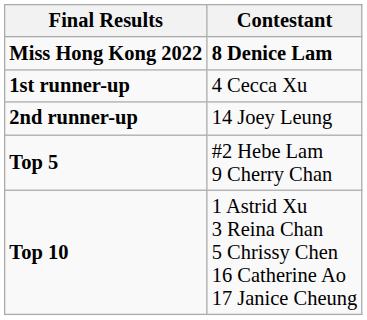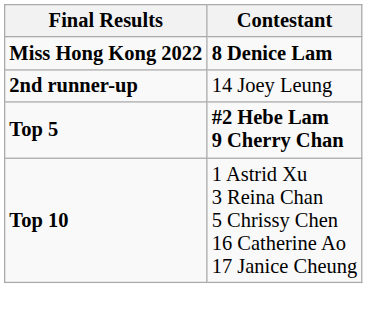 <table class="wikitable">
 <tr>
 <th>Final Results</th>
 <th>Contestant</th>
 </tr>
 <tr>
 <td><strong>Miss Hong Kong 2022</strong></td>
 <td><strong>8 Denice Lam</strong></td>
 </tr>
 <tr>
-<td><strong>1st runner-up</strong></td>
-<td>4 Cecca Xu</td>
-</tr>
-<tr>
 <td><strong>2nd runner-up</strong></td>
 <td>14 Joey Leung</td>
 </tr>
 <tr>
 <td><strong>Top 5</strong></td>
-<td>#2 Hebe Lam<br>9 Cherry Chan</td>
+<td><strong>#2 Hebe Lam<br>9 Cherry Chan</strong></td>
 </tr>
 <tr>
 <td><strong>Top 10</strong></td>
 <td>1 Astrid Xu<br>3 Reina Chan<br>5 Chrissy Chen<br>16  Catherine Ao<br>17 Janice Cheung</td>
 </tr>
 </table>
